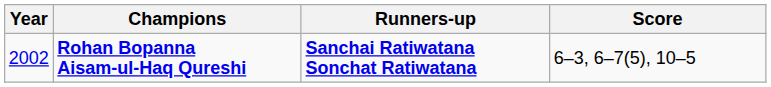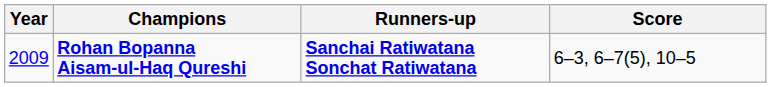 <table class="wikitable" style="font-size:90%">
 <tr>
 <th>Year</th>
 <th width="200">Champions</th>
 <th width="200">Runners-up</th>
 <th width="175">Score</th>
 </tr>
 <tr>
-<td><a href='#'>2002</a></td>
+<td><a href='#'>2009</a></td>
 <td> <strong><a href='#'>Rohan Bopanna</a></strong><br> <strong><a href='#'>Aisam-ul-Haq Qureshi</a></strong></td>
 <td><strong> <a href='#'>Sanchai Ratiwatana</a><br> <a href='#'>Sonchat Ratiwatana</a></strong></td>
 <td>6–3, 6–7(5), 10–5</td>
 </tr>
 </table>
